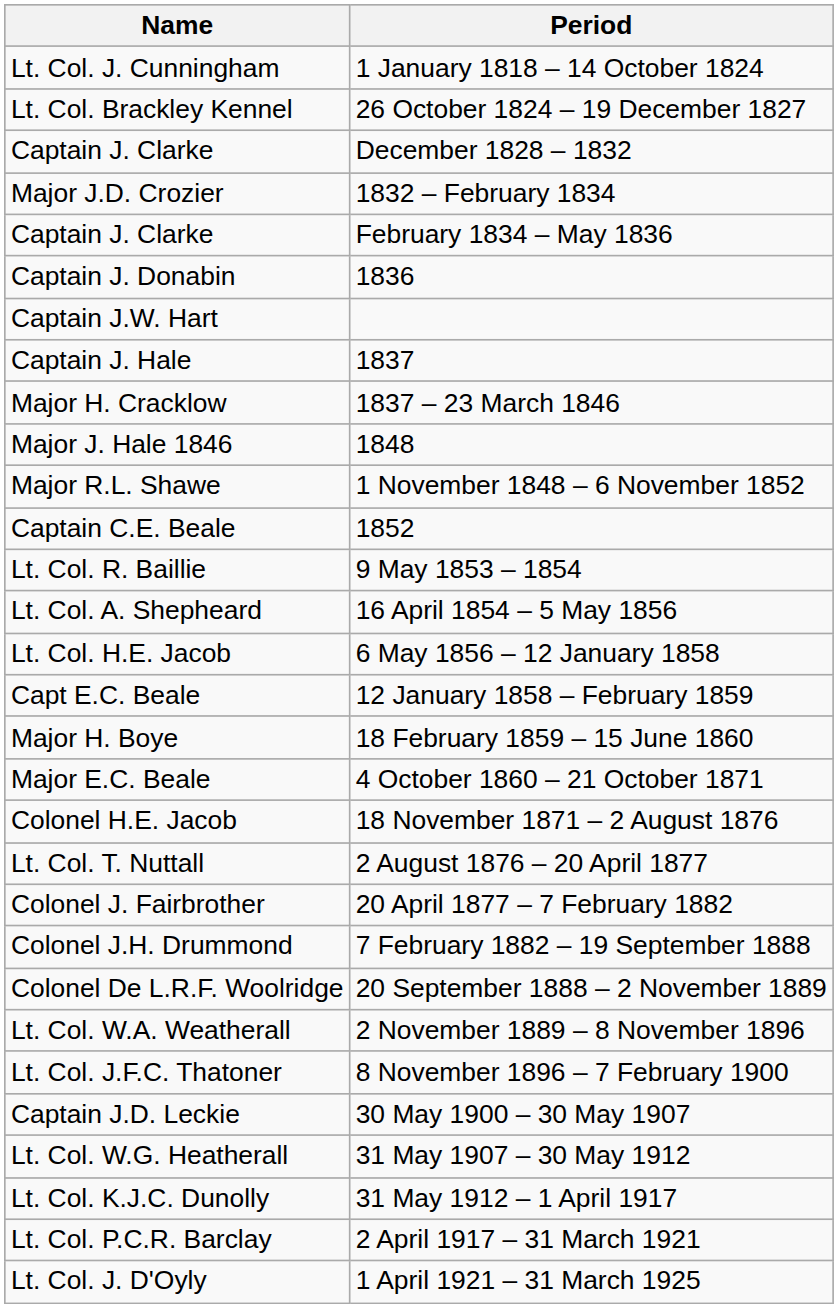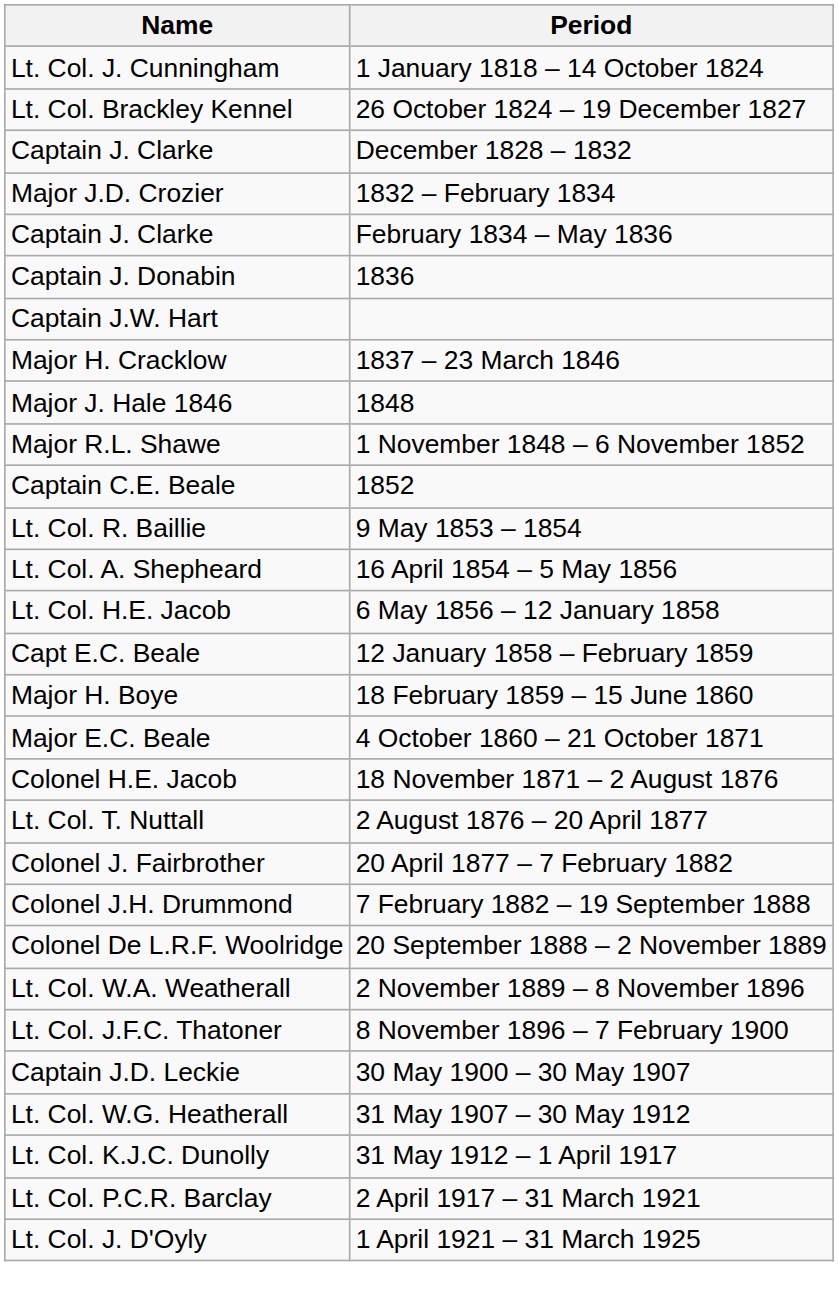 <table class="wikitable">
 <tr>
 <th>Name</th>
 <th>Period</th>
 </tr>
 <tr>
 <td>Lt. Col. 	J. Cunningham</td>
 <td>1 January 1818    – 14 October 1824</td>
 </tr>
 <tr>
 <td>Lt. Col.	Brackley Kennel</td>
 <td>26 October 1824   – 19 December 1827</td>
 </tr>
 <tr>
 <td>Captain	J. Clarke</td>
 <td>December 1828 – 1832</td>
 </tr>
 <tr>
 <td>Major	        J.D. Crozier</td>
 <td>1832	             – February 1834</td>
 </tr>
 <tr>
 <td>Captain	J. Clarke</td>
 <td>February 1834     – May 1836</td>
 </tr>
 <tr>
 <td>Captain	J. Donabin</td>
 <td>1836</td>
 </tr>
 <tr>
 <td>Captain 	J.W. Hart</td>
-</tr>
-<tr>
-<td>Captain 	J. Hale</td>
-<td>1837</td>
 </tr>
 <tr>
 <td>Major	        H. Cracklow</td>
 <td>1837	             – 23 March 1846</td>
 </tr>
 <tr>
 <td>Major	        J. Hale	1846</td>
 <td>1848</td>
 </tr>
 <tr>
 <td>Major 	R.L. Shawe</td>
 <td>1 November 1848   – 6 November 1852</td>
 </tr>
 <tr>
 <td>Captain	C.E. Beale</td>
 <td>1852</td>
 </tr>
 <tr>
 <td>Lt. Col. 	R. Baillie</td>
 <td>9 May 1853	     – 1854</td>
 </tr>
 <tr>
 <td>Lt. Col.	A. Shepheard</td>
 <td>16 April 1854     – 5 May 1856</td>
 </tr>
 <tr>
 <td>Lt. Col.	H.E. Jacob</td>
 <td>6 May 1856	     – 12 January 1858</td>
 </tr>
 <tr>
 <td>Capt	        E.C. Beale</td>
 <td>12 January 1858   – February 1859</td>
 </tr>
 <tr>
 <td>Major	        H. Boye</td>
 <td>18 February 1859  – 15 June 1860</td>
 </tr>
 <tr>
 <td>Major	        E.C. Beale</td>
 <td>4 October 1860    – 21 October 1871</td>
 </tr>
 <tr>
 <td>Colonel	H.E. Jacob</td>
 <td>18 November 1871  – 2 August 1876</td>
 </tr>
 <tr>
 <td>Lt. Col.	T. Nuttall</td>
 <td>2 August 1876     – 20 April 1877</td>
 </tr>
 <tr>
 <td>Colonel	J. Fairbrother</td>
 <td>20 April 1877     – 7 February 1882</td>
 </tr>
 <tr>
 <td>Colonel 	J.H. Drummond</td>
 <td>7 February 1882   – 19 September 1888</td>
 </tr>
 <tr>
 <td>Colonel	De L.R.F. Woolridge</td>
 <td>20 September 1888 – 2 November 1889</td>
 </tr>
 <tr>
 <td>Lt. Col.	W.A. Weatherall</td>
 <td>2 November 1889   – 8 November 1896</td>
 </tr>
 <tr>
 <td>Lt. Col. 	J.F.C. Thatoner</td>
 <td>8 November 1896   – 7 February 1900</td>
 </tr>
 <tr>
 <td>Captain	J.D. Leckie</td>
 <td>30 May 1900       – 30 May 1907</td>
 </tr>
 <tr>
 <td>Lt. Col.	W.G. Heatherall</td>
 <td>31 May 1907 	     – 30 May 1912</td>
 </tr>
 <tr>
 <td>Lt. Col. 	K.J.C. Dunolly</td>
 <td>31 May 1912 	     – 1 April 1917</td>
 </tr>
 <tr>
 <td>Lt. Col. 	P.C.R. Barclay</td>
 <td>2 April 1917	     – 31 March 1921</td>
 </tr>
 <tr>
 <td>Lt. Col. 	J. D'Oyly</td>
 <td>1 April 1921	     – 31 March 1925</td>
 </tr>
 </table>
